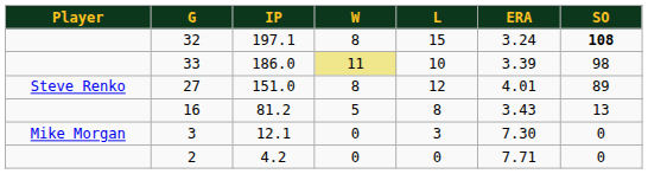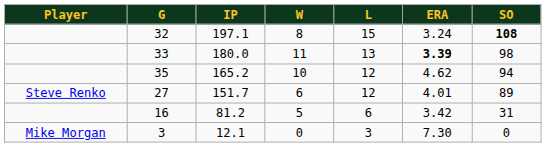 <table class="wikitable sortable">
 <tr>
 <th style="background:#0C371D;color:#ffc322;" width="16%">Player</th>
 <th style="background:#0C371D;color:#ffc322;" width="9%">G</th>
 <th style="background:#0C371D;color:#ffc322;" width="9%">IP</th>
 <th style="background:#0C371D;color:#ffc322;" width="9%">W</th>
 <th style="background:#0C371D;color:#ffc322;" width="9%">L</th>
 <th style="background:#0C371D;color:#ffc322;" width="9%">ERA</th>
 <th style="background:#0C371D;color:#ffc322;" width="9%">SO</th>
 </tr>
 <tr align="center">
 <td></td>
 <td>32</td>
 <td>197.1</td>
 <td>8</td>
 <td>15</td>
 <td>3.24</td>
 <td><strong>108</strong></td>
 </tr>
 <tr align="center">
 <td></td>
 <td>33</td>
-<td>186.0</td>
-<td style="background: khaki;">11</td>
+<td>180.0</td>
+<td>11</td>
+<td>13</td>
+<td><strong>3.39</strong></td>
+<td>98</td>
+</tr>
+<tr align="center">
+<td></td>
+<td>35</td>
+<td>165.2</td>
 <td>10</td>
-<td>3.39</td>
-<td>98</td>
+<td>12</td>
+<td>4.62</td>
+<td>94</td>
 </tr>
 <tr align="center">
 <td><a href='#'>Steve Renko</a></td>
 <td>27</td>
-<td>151.0</td>
-<td>8</td>
+<td>151.7</td>
+<td>6</td>
 <td>12</td>
 <td>4.01</td>
 <td>89</td>
 </tr>
 <tr align=center>
 <td></td>
 <td>16</td>
 <td>81.2</td>
 <td>5</td>
-<td>8</td>
-<td>3.43</td>
-<td>13</td>
+<td>6</td>
+<td>3.42</td>
+<td>31</td>
 </tr>
 <tr align="center">
 <td><a href='#'>Mike Morgan</a></td>
 <td>3</td>
 <td>12.1</td>
 <td>0</td>
 <td>3</td>
 <td>7.30</td>
 <td>0</td>
 </tr>
-<tr align=center>
-<td></td>
-<td>2</td>
-<td>4.2</td>
-<td>0</td>
-<td>0</td>
-<td>7.71</td>
-<td>0</td>
-</tr>
 </table>
